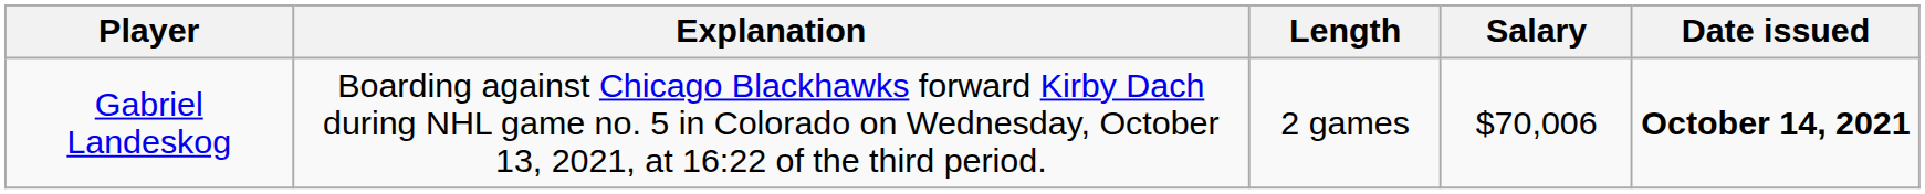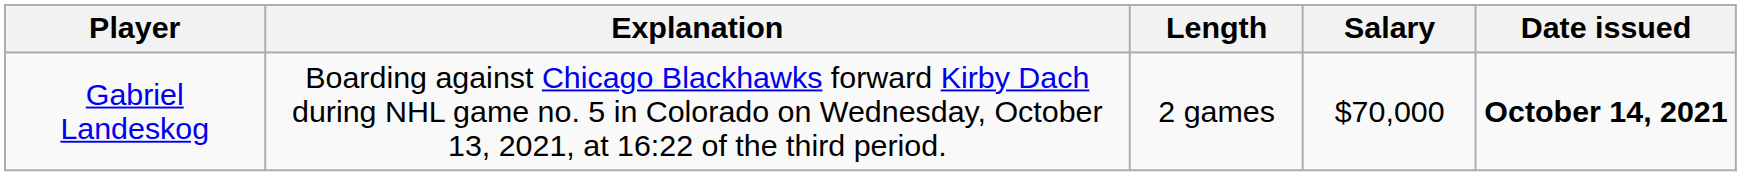 <table class="wikitable" style="width:57em; text-align:center;">
 <tr>
 <th style="width:15%;">Player</th>
 <th style="width:50%;">Explanation</th>
 <th style="width:10%;">Length</th>
 <th style="width:10%;">Salary</th>
 <th style="width:15%;">Date issued</th>
 </tr>
 <tr>
 <td><a href='#'>Gabriel Landeskog</a></td>
 <td>Boarding against <a href='#'>Chicago Blackhawks</a> forward <a href='#'>Kirby Dach</a> during NHL game no. 5 in Colorado on Wednesday, October 13, 2021, at 16:22 of the third period.</td>
 <td>2 games</td>
-<td>$70,006</td>
+<td>$70,000</td>
 <td><strong>October 14, 2021</strong></td>
 </tr>
 </table>
